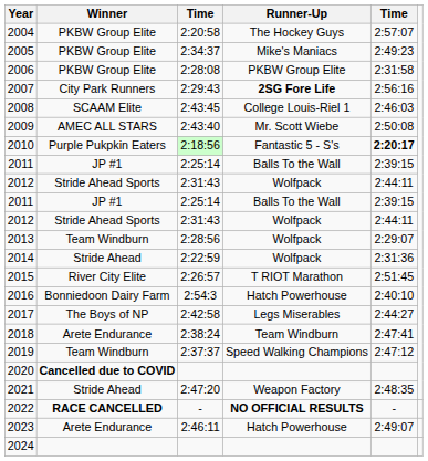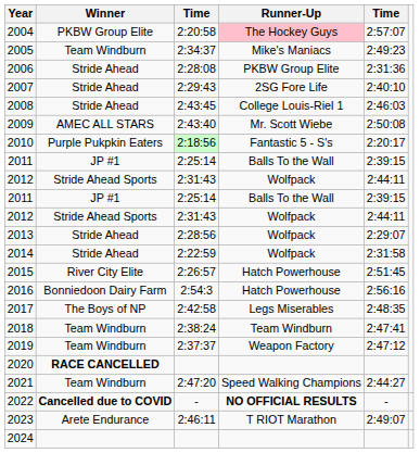 <table class="wikitable" style="text-align:center;">
 <tr>
 <th>Year</th>
 <th>Winner</th>
 <th>Time</th>
 <th>Runner-Up</th>
 <th>Time</th>
 </tr>
 <tr>
 <td>2004</td>
 <td>PKBW Group Elite</td>
 <td>2:20:58</td>
-<td>The Hockey Guys</td>
+<td style="background: pink;">The Hockey Guys</td>
 <td>2:57:07</td>
 </tr>
 <tr>
 <td>2005</td>
-<td>PKBW Group Elite</td>
+<td>Team Windburn</td>
 <td>2:34:37</td>
 <td>Mike's Maniacs</td>
 <td>2:49:23</td>
 </tr>
 <tr>
 <td>2006</td>
-<td>PKBW Group Elite</td>
+<td>Stride Ahead</td>
 <td>2:28:08</td>
 <td>PKBW Group Elite</td>
-<td>2:31:58</td>
+<td>2:31:36</td>
 </tr>
 <tr>
 <td>2007</td>
-<td>City Park Runners</td>
+<td>Stride Ahead</td>
 <td>2:29:43</td>
-<td><strong>2SG Fore Life</strong></td>
-<td>2:56:16</td>
+<td>2SG Fore Life</td>
+<td>2:40:10</td>
 </tr>
 <tr>
 <td>2008</td>
-<td>SCAAM Elite</td>
+<td>Stride Ahead</td>
 <td>2:43:45</td>
 <td>College Louis-Riel 1</td>
 <td>2:46:03</td>
 </tr>
 <tr>
 <td>2009</td>
 <td>AMEC ALL STARS</td>
 <td>2:43:40</td>
 <td>Mr. Scott Wiebe</td>
 <td>2:50:08</td>
 </tr>
 <tr>
 <td>2010</td>
 <td>Purple Pukpkin Eaters</td>
 <td bgcolor="#CCFFCC">2:18:56</td>
 <td>Fantastic 5 - S's</td>
-<td><strong>2:20:17</strong></td>
+<td>2:20:17</td>
 </tr>
 <tr>
 <td>2011</td>
 <td>JP #1</td>
 <td>2:25:14</td>
 <td>Balls To the Wall</td>
 <td>2:39:15</td>
 </tr>
 <tr>
 <td>2012</td>
 <td>Stride Ahead Sports</td>
 <td>2:31:43</td>
 <td>Wolfpack</td>
 <td>2:44:11</td>
 </tr>
 <tr>
 <td>2011</td>
 <td>JP #1</td>
 <td>2:25:14</td>
 <td>Balls To the Wall</td>
 <td>2:39:15</td>
 </tr>
 <tr>
 <td>2012</td>
 <td>Stride Ahead Sports</td>
 <td>2:31:43</td>
 <td>Wolfpack</td>
 <td>2:44:11</td>
 </tr>
 <tr>
 <td>2013</td>
-<td>Team Windburn</td>
+<td>Stride Ahead</td>
 <td>2:28:56</td>
 <td>Wolfpack</td>
 <td>2:29:07</td>
 </tr>
 <tr>
 <td>2014</td>
 <td>Stride Ahead</td>
 <td>2:22:59</td>
 <td>Wolfpack</td>
-<td>2:31:36</td>
+<td>2:31:58</td>
 </tr>
 <tr>
 <td>2015</td>
 <td>River City Elite</td>
 <td>2:26:57</td>
-<td>T RIOT Marathon</td>
+<td>Hatch Powerhouse</td>
 <td>2:51:45</td>
 </tr>
 <tr>
 <td>2016</td>
 <td>Bonniedoon Dairy Farm</td>
 <td>2:54:3</td>
 <td>Hatch Powerhouse</td>
-<td>2:40:10</td>
+<td>2:56:16</td>
 </tr>
 <tr>
 <td>2017</td>
 <td>The Boys of NP</td>
 <td>2:42:58</td>
 <td>Legs Miserables</td>
-<td>2:44:27</td>
+<td>2:48:35</td>
 </tr>
 <tr>
 <td>2018</td>
-<td>Arete Endurance</td>
+<td>Team Windburn</td>
 <td>2:38:24</td>
 <td>Team Windburn</td>
 <td>2:47:41</td>
 </tr>
 <tr>
 <td>2019</td>
 <td>Team Windburn</td>
 <td>2:37:37</td>
-<td>Speed Walking Champions</td>
+<td>Weapon Factory</td>
 <td>2:47:12</td>
 </tr>
 <tr>
 <td>2020</td>
-<td><strong>Cancelled due to COVID</strong></td>
+<td><strong>RACE CANCELLED</strong></td>
 <td></td>
 <td></td>
 <td></td>
 </tr>
 <tr>
 <td>2021</td>
-<td>Stride Ahead</td>
+<td>Team Windburn</td>
 <td>2:47:20</td>
-<td>Weapon Factory</td>
-<td>2:48:35</td>
+<td>Speed Walking Champions</td>
+<td>2:44:27</td>
 </tr>
 <tr>
 <td>2022</td>
-<td><strong>RACE CANCELLED</strong></td>
+<td><strong>Cancelled due to COVID</strong></td>
 <td>-</td>
 <td><strong>NO OFFICIAL RESULTS</strong></td>
 <td>-</td>
 <td></td>
 </tr>
 <tr>
 <td>2023</td>
 <td>Arete Endurance</td>
 <td>2:46:11</td>
-<td>Hatch Powerhouse</td>
+<td>T RIOT Marathon</td>
 <td>2:49:07</td>
 <td></td>
 </tr>
 <tr>
 <td>2024</td>
 <td></td>
 <td></td>
 <td></td>
 <td></td>
 </tr>
 </table>
